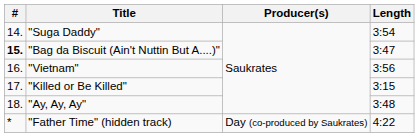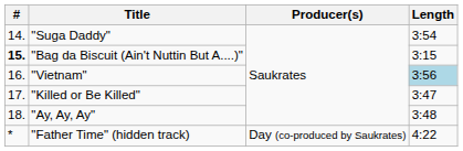 <table class="wikitable">
 <tr>
 <th>#</th>
 <th>Title</th>
 <th>Producer(s)</th>
 <th>Length</th>
 </tr>
 <tr>
 <td>14.</td>
 <td>"Suga Daddy"</td>
 <td rowspan="5">Saukrates</td>
 <td>3:54</td>
 </tr>
 <tr>
 <td><strong>15.</strong></td>
 <td>"Bag da Biscuit (Ain't Nuttin But A....)"</td>
-<td>3:47</td>
+<td>3:15</td>
 </tr>
 <tr>
 <td>16.</td>
 <td>"Vietnam"</td>
-<td>3:56</td>
+<td style="background: lightblue;">3:56</td>
 </tr>
 <tr>
 <td>17.</td>
 <td>"Killed or Be Killed"</td>
-<td>3:15</td>
+<td>3:47</td>
 </tr>
 <tr>
 <td>18.</td>
 <td>"Ay, Ay, Ay"</td>
 <td>3:48</td>
 </tr>
 <tr>
 <td>*</td>
 <td>"Father Time" (hidden track)</td>
 <td>Day <small>(co-produced by Saukrates)</small></td>
 <td>4:22</td>
 </tr>
 </table>
